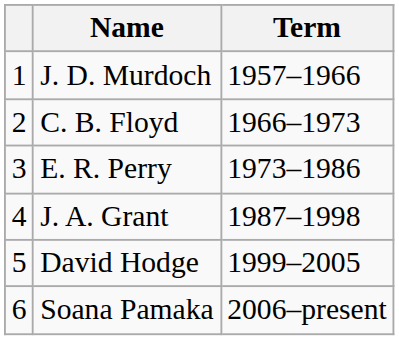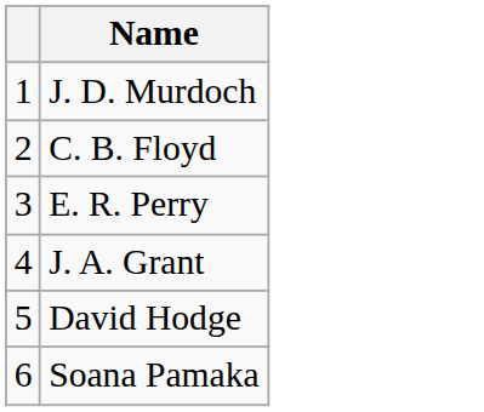 <table class="wikitable">
 <tr>
 <th></th>
 <th>Name</th>
-<th>Term</th>
 </tr>
 <tr>
 <td align=center>1</td>
 <td>J. D. Murdoch</td>
-<td>1957–1966</td>
 </tr>
 <tr>
 <td align=center>2</td>
 <td>C. B. Floyd</td>
-<td>1966–1973</td>
 </tr>
 <tr>
 <td align=center>3</td>
 <td>E. R. Perry</td>
-<td>1973–1986</td>
 </tr>
 <tr>
 <td align=center>4</td>
 <td>J. A. Grant</td>
-<td>1987–1998</td>
 </tr>
 <tr>
 <td align=center>5</td>
 <td>David Hodge</td>
-<td>1999–2005</td>
 </tr>
 <tr>
 <td align=center>6</td>
 <td>Soana Pamaka</td>
-<td>2006–present</td>
 </tr>
 </table>
